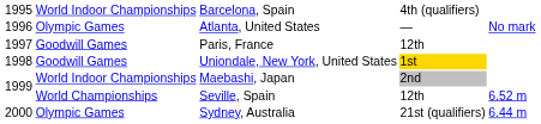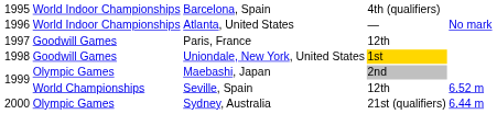 <table>
 <tr>
 <td>1995</td>
 <td><a href='#'>World Indoor Championships</a></td>
 <td><a href='#'>Barcelona</a>, Spain</td>
 <td>4th (qualifiers)</td>
 <td></td>
 </tr>
 <tr>
 <td>1996</td>
-<td><a href='#'>Olympic Games</a></td>
+<td><a href='#'>World Indoor Championships</a></td>
 <td><a href='#'>Atlanta</a>, United States</td>
 <td>—</td>
 <td><a href='#'>No mark</a></td>
 </tr>
 <tr>
 <td>1997</td>
 <td><a href='#'>Goodwill Games</a></td>
 <td>Paris, France</td>
 <td>12th</td>
 <td></td>
 </tr>
 <tr>
 <td>1998</td>
 <td><a href='#'>Goodwill Games</a></td>
 <td><a href='#'>Uniondale, New York</a>, United States</td>
 <td bgcolor=gold>1st</td>
 <td></td>
 </tr>
 <tr>
 <td rowspan=2>1999</td>
-<td><a href='#'>World Indoor Championships</a></td>
+<td><a href='#'>Olympic Games</a></td>
 <td><a href='#'>Maebashi</a>, Japan</td>
 <td bgcolor=silver>2nd</td>
 <td></td>
 </tr>
 <tr>
 <td><a href='#'>World Championships</a></td>
 <td><a href='#'>Seville</a>, Spain</td>
 <td>12th</td>
 <td><a href='#'>6.52 m</a></td>
 </tr>
 <tr>
 <td>2000</td>
 <td><a href='#'>Olympic Games</a></td>
 <td><a href='#'>Sydney</a>, Australia</td>
 <td>21st (qualifiers)</td>
 <td><a href='#'>6.44 m</a></td>
 </tr>
 </table>
